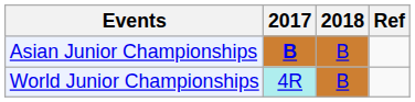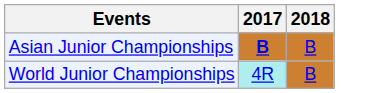 <table style='font-size: 90%; text-align:center;' class='wikitable'>
 <tr>
 <th>Events</th>
 <th>2017</th>
 <th>2018</th>
-<th>Ref</th>
 </tr>
 <tr>
 <td bgcolor="#ECF2FF"; align="left"><a href='#'>Asian Junior Championships</a></td>
 <td bgcolor=CD7F32><strong><a href='#'>B</a></strong></td>
 <td bgcolor=CD7F32><a href='#'>B</a></td>
-<td></td>
 </tr>
 <tr>
 <td bgcolor="#ECF2FF"; align="left"><a href='#'>World Junior Championships</a></td>
 <td bgcolor=AFEEEE><a href='#'>4R</a></td>
 <td bgcolor=CD7F32><a href='#'>B</a></td>
-<td></td>
 </tr>
 </table>
